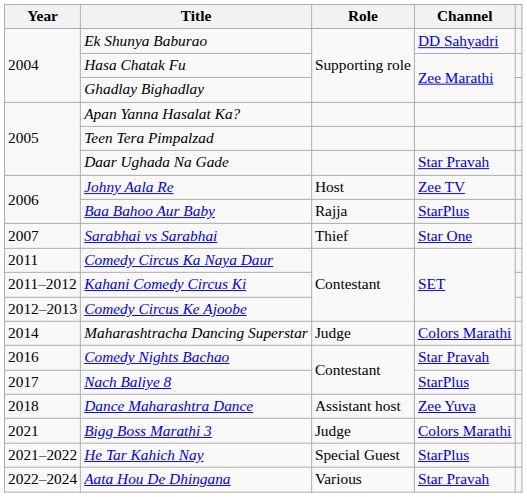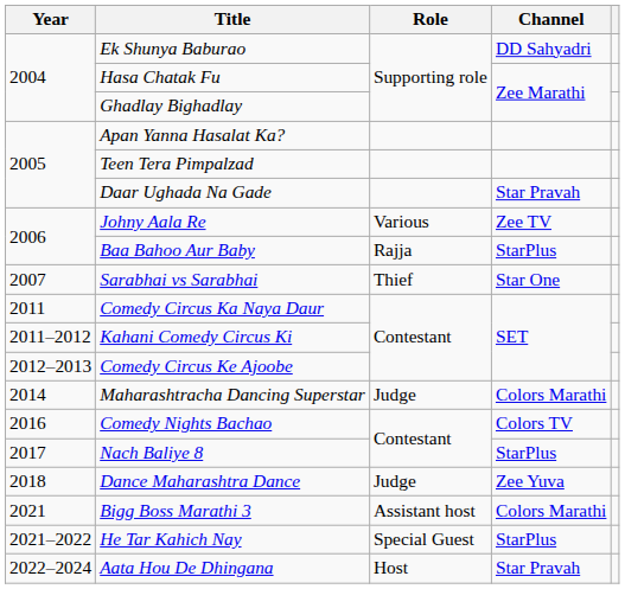 <table class="wikitable sortable">
 <tr>
 <th scope="col">Year</th>
 <th scope="col">Title</th>
 <th scope="col">Role</th>
 <th scope="col">Channel</th>
 <th class="unsortable" scope="col"></th>
 </tr>
 <tr>
 <td rowspan="3">2004</td>
 <td><em>Ek Shunya Baburao</em></td>
 <td rowspan="3">Supporting role</td>
 <td><a href='#'>DD Sahyadri</a></td>
 <td></td>
 </tr>
 <tr>
 <td><em>Hasa Chatak Fu</em></td>
 <td rowspan="2"><a href='#'>Zee Marathi</a></td>
 <td></td>
 </tr>
 <tr>
 <td><em>Ghadlay Bighadlay</em></td>
 <td></td>
 </tr>
 <tr>
 <td rowspan="3">2005</td>
 <td><em>Apan Yanna Hasalat Ka?</em></td>
 <td></td>
 <td></td>
 <td></td>
 </tr>
 <tr>
 <td><em>Teen Tera Pimpalzad</em></td>
 <td></td>
 <td></td>
 <td></td>
 </tr>
 <tr>
 <td><em>Daar Ughada Na Gade</em></td>
 <td></td>
 <td><a href='#'>Star Pravah</a></td>
 <td></td>
 </tr>
 <tr>
 <td rowspan="2">2006</td>
 <td><em><a href='#'>Johny Aala Re</a></em></td>
-<td>Host</td>
+<td>Various</td>
 <td><a href='#'>Zee TV</a></td>
 <td></td>
 </tr>
 <tr>
 <td><em><a href='#'>Baa Bahoo Aur Baby</a></em></td>
 <td>Rajja</td>
 <td><a href='#'>StarPlus</a></td>
 <td></td>
 </tr>
 <tr>
 <td>2007</td>
 <td><em><a href='#'>Sarabhai vs Sarabhai</a></em></td>
 <td>Thief</td>
 <td><a href='#'>Star One</a></td>
 <td></td>
 </tr>
 <tr>
 <td>2011</td>
 <td><em><a href='#'>Comedy Circus Ka Naya Daur</a></em></td>
 <td rowspan="3">Contestant</td>
 <td rowspan="3"><a href='#'>SET</a></td>
 <td></td>
 </tr>
 <tr>
 <td>2011–2012</td>
 <td><em><a href='#'>Kahani Comedy Circus Ki</a></em></td>
 <td></td>
 </tr>
 <tr>
 <td>2012–2013</td>
 <td><em><a href='#'>Comedy Circus Ke Ajoobe</a></em></td>
 <td></td>
 </tr>
 <tr>
 <td>2014</td>
 <td><em>Maharashtracha Dancing Superstar</em></td>
 <td>Judge</td>
 <td><a href='#'>Colors Marathi</a></td>
 <td></td>
 </tr>
 <tr>
 <td>2016</td>
 <td><em><a href='#'>Comedy Nights Bachao</a></em></td>
 <td rowspan="2">Contestant</td>
-<td><a href='#'>Star Pravah</a></td>
+<td><a href='#'>Colors TV</a></td>
 <td></td>
 </tr>
 <tr>
 <td>2017</td>
 <td><em><a href='#'>Nach Baliye 8</a></em></td>
 <td><a href='#'>StarPlus</a></td>
 <td></td>
 </tr>
 <tr>
 <td>2018</td>
 <td><em><a href='#'>Dance Maharashtra Dance</a></em></td>
-<td>Assistant host</td>
+<td>Judge</td>
 <td><a href='#'>Zee Yuva</a></td>
 <td></td>
 </tr>
 <tr>
 <td>2021</td>
 <td><em><a href='#'>Bigg Boss Marathi 3</a></em></td>
-<td>Judge</td>
+<td>Assistant host</td>
 <td><a href='#'>Colors Marathi</a></td>
 <td></td>
 </tr>
 <tr>
 <td>2021–2022</td>
 <td><em><a href='#'>He Tar Kahich Nay</a></em></td>
 <td>Special Guest</td>
 <td><a href='#'>StarPlus</a></td>
 <td></td>
 </tr>
 <tr>
 <td>2022–2024</td>
 <td><em><a href='#'>Aata Hou De Dhingana</a></em></td>
-<td>Various</td>
+<td>Host</td>
 <td><a href='#'>Star Pravah</a></td>
 <td></td>
 </tr>
 </table>
